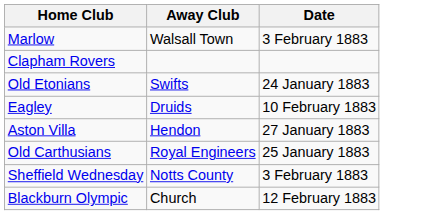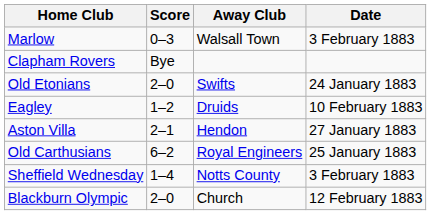 <table class="wikitable">
 <tr>
 <th>Home Club</th>
+<th>Score</th>
 <th>Away Club</th>
 <th>Date</th>
 </tr>
 <tr>
 <td><a href='#'>Marlow</a></td>
+<td>0–3</td>
 <td>Walsall Town</td>
 <td>3 February 1883</td>
 </tr>
 <tr>
 <td><a href='#'>Clapham Rovers</a></td>
+<td>Bye</td>
 <td></td>
 <td></td>
 </tr>
 <tr>
 <td><a href='#'>Old Etonians</a></td>
+<td>2–0</td>
 <td><a href='#'>Swifts</a></td>
 <td>24 January 1883</td>
 </tr>
 <tr>
 <td><a href='#'>Eagley</a></td>
+<td>1–2</td>
 <td><a href='#'>Druids</a> </td>
 <td>10 February 1883</td>
 </tr>
 <tr>
 <td><a href='#'>Aston Villa</a></td>
+<td>2–1</td>
 <td><a href='#'>Hendon</a></td>
 <td>27 January 1883</td>
 </tr>
 <tr>
 <td><a href='#'>Old Carthusians</a></td>
+<td>6–2</td>
 <td><a href='#'>Royal Engineers</a></td>
 <td>25 January 1883</td>
 </tr>
 <tr>
 <td><a href='#'>Sheffield Wednesday</a></td>
+<td>1–4</td>
 <td><a href='#'>Notts County</a></td>
 <td>3 February 1883</td>
 </tr>
 <tr>
 <td><a href='#'>Blackburn Olympic</a></td>
+<td>2–0</td>
 <td>Church</td>
 <td>12 February 1883</td>
 </tr>
 </table>
